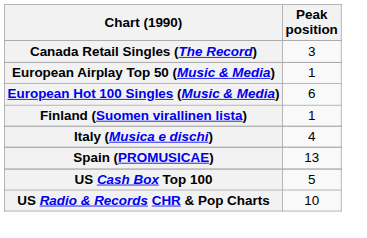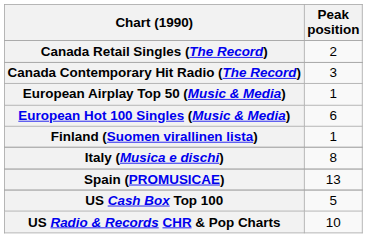 <table class="wikitable sortable plainrowheaders" style="text-align:center;">
 <tr>
 <th scope="col">Chart (1990)</th>
 <th scope="col">Peak<br>position</th>
 </tr>
 <tr>
 </tr>
 <tr>
 </tr>
 <tr>
 </tr>
 <tr>
 <th scope="row">Canada Retail Singles (<em><a href='#'>The Record</a></em>)</th>
-<td>3</td>
+<td>2</td>
 </tr>
 <tr>
+</tr>
+<tr>
+<th scope="row">Canada Contemporary Hit Radio (<em><a href='#'>The Record</a></em>)</th>
+<td>3</td>
 </tr>
 <tr>
 <th scope="row">European Airplay Top 50 (<em><a href='#'>Music & Media</a></em>)</th>
 <td style="text-align:center;">1</td>
 </tr>
 <tr>
 <th scope="row"><a href='#'>European Hot 100 Singles</a> (<em><a href='#'>Music & Media</a></em>)</th>
 <td style="text-align:center;">6</td>
 </tr>
 <tr>
 <th scope="row">Finland (<a href='#'>Suomen virallinen lista</a>)</th>
 <td style="text-align:center;">1</td>
 </tr>
 <tr>
 </tr>
 <tr>
 <th scope="row">Italy (<em><a href='#'>Musica e dischi</a></em>)</th>
-<td>4</td>
+<td>8</td>
 </tr>
 <tr>
 </tr>
 <tr>
 </tr>
 <tr>
 </tr>
 <tr>
 </tr>
 <tr>
 <th scope="row">Spain (<a href='#'>PROMUSICAE</a>)</th>
 <td style="text-align:center;">13</td>
 </tr>
 <tr>
 </tr>
 <tr>
 </tr>
 <tr>
 </tr>
 <tr>
 </tr>
 <tr>
 <th scope="row">US <em><a href='#'>Cash Box</a></em> Top 100</th>
 <td style="text-align:center;">5</td>
 </tr>
 <tr>
 <th scope="row">US <em><a href='#'>Radio & Records</a></em> <a href='#'>CHR</a> & Pop Charts</th>
 <td>10</td>
 </tr>
 </table>
